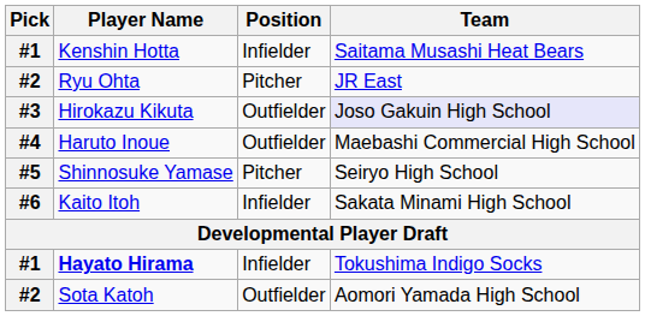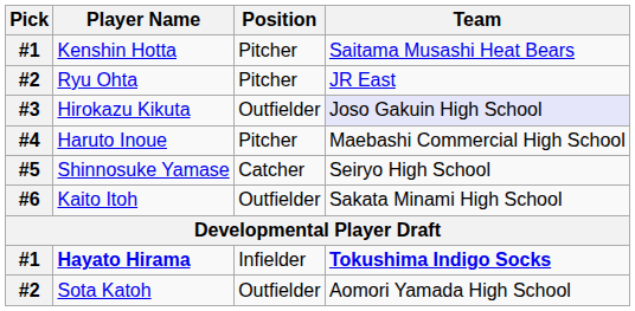 <table class="wikitable">
 <tr>
 <th>Pick</th>
 <th>Player Name</th>
 <th>Position</th>
 <th>Team</th>
 </tr>
 <tr>
 <th>#1</th>
 <td><a href='#'>Kenshin Hotta</a></td>
-<td>Infielder</td>
+<td>Pitcher</td>
 <td><a href='#'>Saitama Musashi Heat Bears</a></td>
 </tr>
 <tr>
 <th>#2</th>
 <td><a href='#'>Ryu Ohta</a></td>
 <td>Pitcher</td>
 <td><a href='#'>JR East</a></td>
 </tr>
 <tr>
 <th>#3</th>
 <td><a href='#'>Hirokazu Kikuta</a></td>
 <td>Outfielder</td>
 <td style="background: lavender;">Joso Gakuin High School</td>
 </tr>
 <tr>
 <th>#4</th>
 <td><a href='#'>Haruto Inoue</a></td>
-<td>Outfielder</td>
+<td>Pitcher</td>
 <td>Maebashi Commercial High School</td>
 </tr>
 <tr>
 <th>#5</th>
 <td><a href='#'>Shinnosuke Yamase</a></td>
-<td>Pitcher</td>
+<td>Catcher</td>
 <td>Seiryo High School</td>
 </tr>
 <tr>
 <th>#6</th>
 <td><a href='#'>Kaito Itoh</a></td>
-<td>Infielder</td>
+<td>Outfielder</td>
 <td>Sakata Minami High School</td>
 </tr>
 <tr>
 <th colspan="5">Developmental Player Draft</th>
 </tr>
 <tr>
 <th>#1</th>
 <td><strong><a href='#'>Hayato Hirama</a></strong></td>
 <td>Infielder</td>
-<td><a href='#'>Tokushima Indigo Socks</a></td>
+<td><strong><a href='#'>Tokushima Indigo Socks</a></strong></td>
 </tr>
 <tr>
 <th>#2</th>
 <td><a href='#'>Sota Katoh</a></td>
 <td>Outfielder</td>
 <td>Aomori Yamada High School</td>
 </tr>
 </table>
